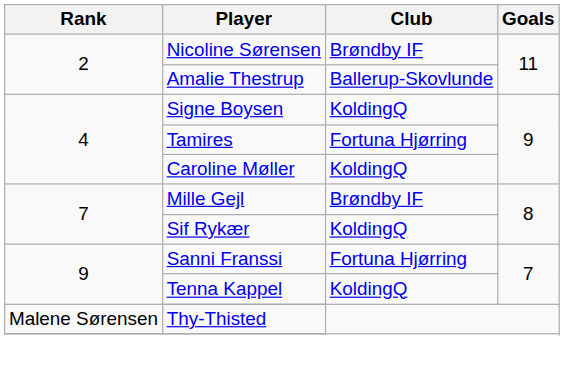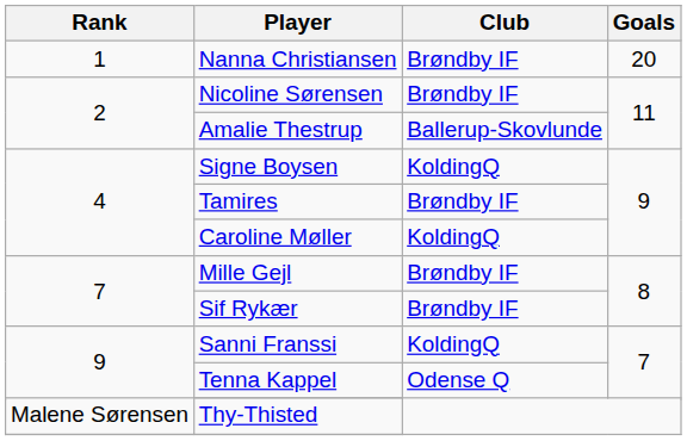 <table class="wikitable" style="text-align:center">
 <tr>
 <th>Rank</th>
 <th>Player</th>
 <th>Club</th>
 <th>Goals</th>
+</tr>
+<tr>
+<td>1</td>
+<td align="left"> <a href='#'>Nanna Christiansen</a></td>
+<td align="left"><a href='#'>Brøndby IF</a></td>
+<td>20</td>
 </tr>
 <tr>
 <td rowspan=2>2</td>
 <td align="left"> <a href='#'>Nicoline Sørensen</a></td>
 <td align="left"><a href='#'>Brøndby IF</a></td>
 <td rowspan=2>11</td>
 </tr>
 <tr>
 <td align="left"> <a href='#'>Amalie Thestrup</a></td>
 <td align="left"><a href='#'>Ballerup-Skovlunde</a></td>
 </tr>
 <tr>
 <td rowspan=3>4</td>
 <td align="left"> <a href='#'>Signe Boysen</a></td>
 <td align="left"><a href='#'>KoldingQ</a></td>
 <td rowspan=3>9</td>
 </tr>
 <tr>
 <td align="left"> <a href='#'>Tamires</a></td>
-<td align="left"><a href='#'>Fortuna Hjørring</a></td>
+<td align="left"><a href='#'>Brøndby IF</a></td>
 </tr>
 <tr>
 <td align="left"> <a href='#'>Caroline Møller</a></td>
 <td align="left"><a href='#'>KoldingQ</a></td>
 </tr>
 <tr>
 <td rowspan=2>7</td>
 <td align="left"> <a href='#'>Mille Gejl</a></td>
 <td align="left"><a href='#'>Brøndby IF</a></td>
 <td rowspan=2>8</td>
 </tr>
 <tr>
 <td align="left"> <a href='#'>Sif Rykær</a></td>
-<td align="left"><a href='#'>KoldingQ</a></td>
+<td align="left"><a href='#'>Brøndby IF</a></td>
 </tr>
 <tr>
 <td rowspan=3>9</td>
 <td align="left"> <a href='#'>Sanni Franssi</a></td>
-<td align="left"><a href='#'>Fortuna Hjørring</a></td>
+<td align="left"><a href='#'>KoldingQ</a></td>
 <td rowspan=3>7</td>
 </tr>
 <tr>
 <td align="left"> <a href='#'>Tenna Kappel</a></td>
-<td align="left"><a href='#'>KoldingQ</a></td>
+<td align="left"><a href='#'>Odense Q</a></td>
 </tr>
 <tr>
 </tr>
 <tr>
 <td align="left"> Malene Sørensen</td>
 <td align="left"><a href='#'>Thy-Thisted</a></td>
 </tr>
 <tr>
 </tr>
 </table>
